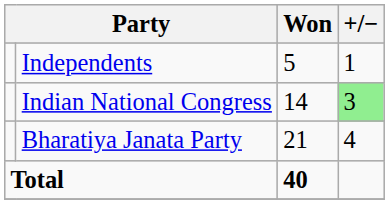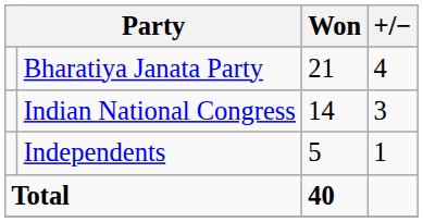 <table class="sortable wikitable">
 <tr>
 <th colspan="2">Party</th>
 <th>Won</th>
 <th><strong>+/−</strong></th>
 </tr>
 <tr>
 <td></td>
-<td><a href='#'>Independents</a></td>
-<td>5</td>
-<td>1</td>
+<td><a href='#'>Bharatiya Janata Party</a></td>
+<td>21</td>
+<td>4</td>
 </tr>
 <tr>
 <td></td>
 <td><a href='#'>Indian National Congress</a></td>
 <td>14</td>
-<td style="background: lightgreen;">3</td>
+<td>3</td>
 </tr>
 <tr>
 <td></td>
-<td><a href='#'>Bharatiya Janata Party</a></td>
-<td>21</td>
-<td>4</td>
+<td><a href='#'>Independents</a></td>
+<td>5</td>
+<td>1</td>
 </tr>
 <tr>
 <td colspan="2"><strong>Total</strong></td>
 <td><strong>40</strong></td>
 <td></td>
 </tr>
 <tr>
 </tr>
 </table>
